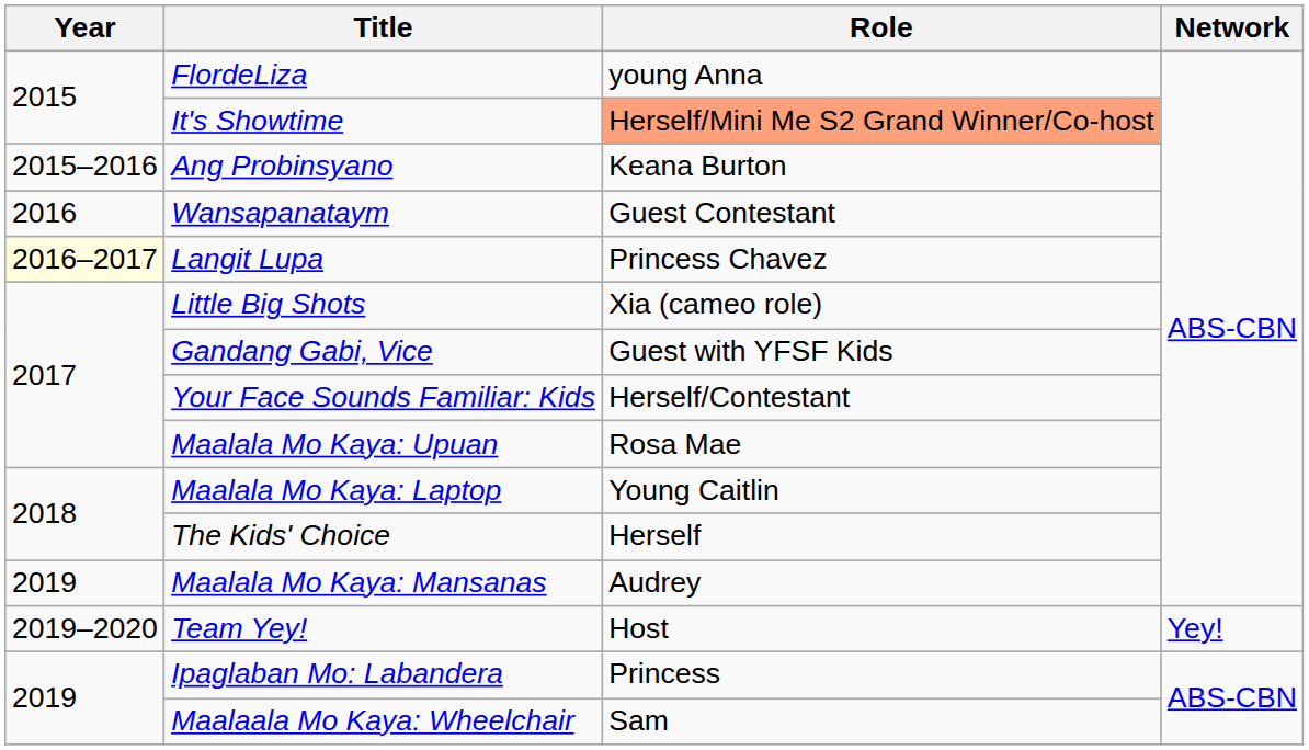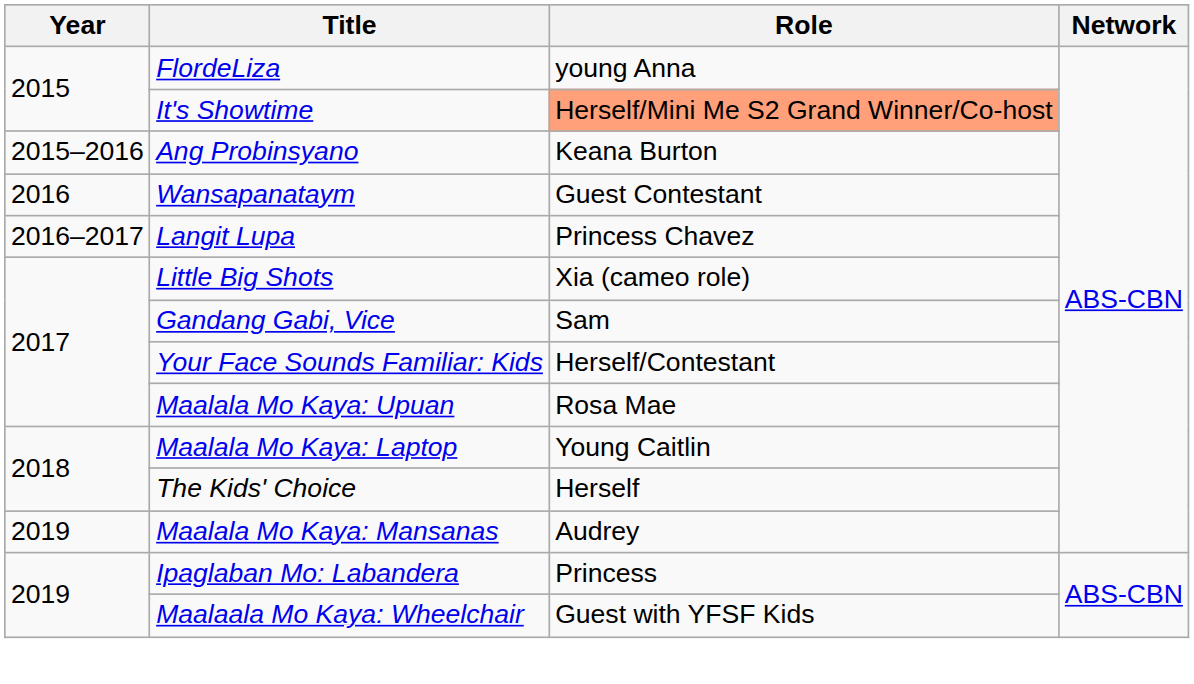 <table class="wikitable sortable">
 <tr>
 <th>Year</th>
 <th>Title</th>
 <th>Role</th>
 <th>Network</th>
 </tr>
 <tr>
 <td rowspan=2>2015</td>
 <td><em><a href='#'>FlordeLiza</a></em></td>
 <td>young Anna</td>
 <td rowspan=12><a href='#'>ABS-CBN</a></td>
 </tr>
 <tr>
 <td><em><a href='#'>It's Showtime</a></em></td>
 <td style="background: lightsalmon;">Herself/Mini Me S2 Grand Winner/Co-host</td>
 </tr>
 <tr>
 <td>2015–2016</td>
 <td><em><a href='#'>Ang Probinsyano</a></em></td>
 <td>Keana Burton</td>
 </tr>
 <tr>
 <td>2016</td>
 <td><em><a href='#'>Wansapanataym</a></em></td>
 <td>Guest Contestant</td>
 </tr>
 <tr>
-<td style="background: lightyellow;">2016–2017</td>
+<td>2016–2017</td>
 <td><em><a href='#'>Langit Lupa</a></em></td>
 <td>Princess Chavez</td>
 </tr>
 <tr>
 <td rowspan=4>2017</td>
 <td><em><a href='#'>Little Big Shots</a></em></td>
 <td>Xia (cameo role)</td>
 </tr>
 <tr>
 <td><em><a href='#'>Gandang Gabi, Vice</a></em></td>
-<td>Guest with YFSF Kids</td>
+<td>Sam</td>
 </tr>
 <tr>
 <td><em><a href='#'>Your Face Sounds Familiar: Kids</a></em></td>
 <td>Herself/Contestant</td>
 </tr>
 <tr>
 <td><em><a href='#'>Maalala Mo Kaya: Upuan</a></em></td>
 <td>Rosa Mae</td>
 </tr>
 <tr>
 <td rowspan=2>2018</td>
 <td><em><a href='#'>Maalala Mo Kaya: Laptop</a></em></td>
 <td>Young Caitlin</td>
 </tr>
 <tr>
 <td><em>The Kids' Choice</em></td>
 <td>Herself</td>
 </tr>
 <tr>
 <td>2019</td>
 <td><em><a href='#'>Maalala Mo Kaya: Mansanas</a></em></td>
 <td>Audrey</td>
 </tr>
 <tr>
-<td>2019–2020</td>
-<td><em><a href='#'>Team Yey!</a></em></td>
-<td>Host</td>
-<td><a href='#'>Yey!</a></td>
-</tr>
-<tr>
 <td rowspan=2>2019</td>
 <td><em><a href='#'>Ipaglaban Mo: Labandera</a></em></td>
 <td>Princess</td>
 <td rowspan=2><a href='#'>ABS-CBN</a></td>
 </tr>
 <tr>
 <td><em><a href='#'>Maalaala Mo Kaya: Wheelchair</a></em></td>
-<td>Sam</td>
+<td>Guest with YFSF Kids</td>
 </tr>
 </table>
